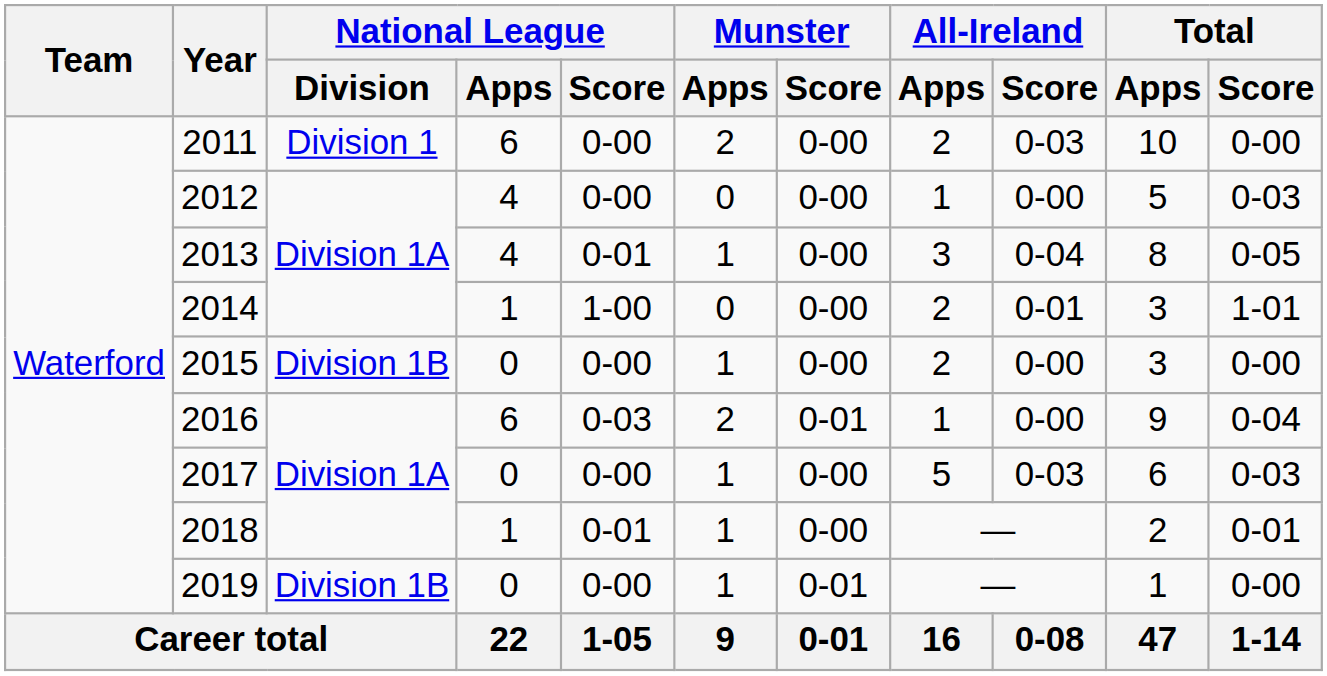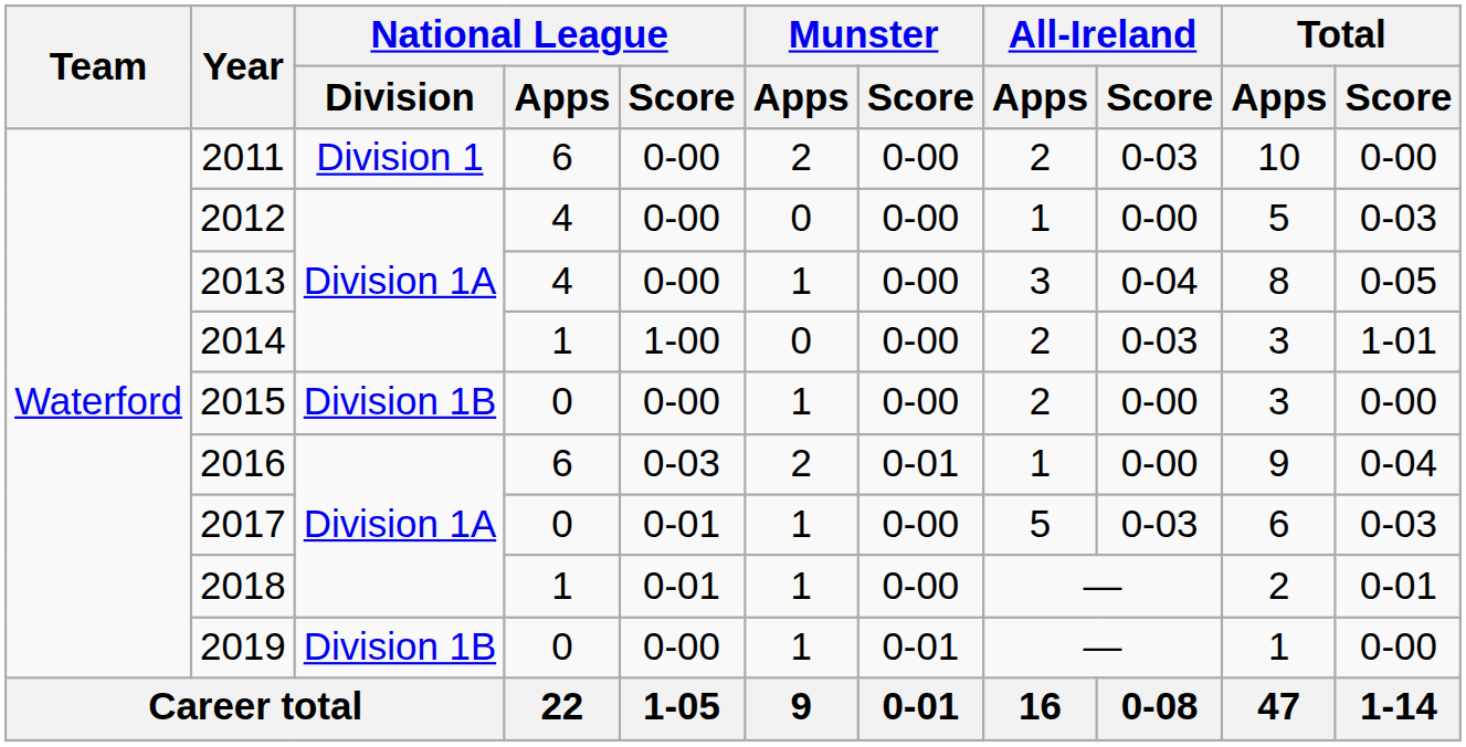 <table class="wikitable" style="text-align:center">
 <tr>
 <th rowspan="2">Team</th>
 <th rowspan="2">Year</th>
 <th colspan="3"><a href='#'>National League</a></th>
 <th colspan="2"><a href='#'>Munster</a></th>
 <th colspan="2"><a href='#'>All-Ireland</a></th>
 <th colspan="2">Total</th>
 </tr>
 <tr>
 <th>Division</th>
 <th>Apps</th>
 <th>Score</th>
 <th>Apps</th>
 <th>Score</th>
 <th>Apps</th>
 <th>Score</th>
 <th>Apps</th>
 <th>Score</th>
 </tr>
 <tr>
 <td rowspan="9"><a href='#'>Waterford</a></td>
 <td>2011</td>
 <td rowspan="1"><a href='#'>Division 1</a></td>
 <td>6</td>
 <td>0-00</td>
 <td>2</td>
 <td>0-00</td>
 <td>2</td>
 <td>0-03</td>
 <td>10</td>
 <td>0-00</td>
 </tr>
 <tr>
 <td>2012</td>
 <td rowspan="3"><a href='#'>Division 1A</a></td>
 <td>4</td>
 <td>0-00</td>
 <td>0</td>
 <td>0-00</td>
 <td>1</td>
 <td>0-00</td>
 <td>5</td>
 <td>0-03</td>
 </tr>
 <tr>
 <td>2013</td>
 <td>4</td>
-<td>0-01</td>
+<td>0-00</td>
 <td>1</td>
 <td>0-00</td>
 <td>3</td>
 <td>0-04</td>
 <td>8</td>
 <td>0-05</td>
 </tr>
 <tr>
 <td>2014</td>
 <td>1</td>
 <td>1-00</td>
 <td>0</td>
 <td>0-00</td>
 <td>2</td>
-<td>0-01</td>
+<td>0-03</td>
 <td>3</td>
 <td>1-01</td>
 </tr>
 <tr>
 <td>2015</td>
 <td rowspan="1"><a href='#'>Division 1B</a></td>
 <td>0</td>
 <td>0-00</td>
 <td>1</td>
 <td>0-00</td>
 <td>2</td>
 <td>0-00</td>
 <td>3</td>
 <td>0-00</td>
 </tr>
 <tr>
 <td>2016</td>
 <td rowspan="3"><a href='#'>Division 1A</a></td>
 <td>6</td>
 <td>0-03</td>
 <td>2</td>
 <td>0-01</td>
 <td>1</td>
 <td>0-00</td>
 <td>9</td>
 <td>0-04</td>
 </tr>
 <tr>
 <td>2017</td>
 <td>0</td>
-<td>0-00</td>
+<td>0-01</td>
 <td>1</td>
 <td>0-00</td>
 <td>5</td>
 <td>0-03</td>
 <td>6</td>
 <td>0-03</td>
 </tr>
 <tr>
 <td>2018</td>
 <td>1</td>
 <td>0-01</td>
 <td>1</td>
 <td>0-00</td>
 <td colspan=2>—</td>
 <td>2</td>
 <td>0-01</td>
 </tr>
 <tr>
 <td>2019</td>
 <td rowspan="1"><a href='#'>Division 1B</a></td>
 <td>0</td>
 <td>0-00</td>
 <td>1</td>
 <td>0-01</td>
 <td colspan=2>—</td>
 <td>1</td>
 <td>0-00</td>
 </tr>
 <tr>
 <th colspan="3">Career total</th>
 <th>22</th>
 <th>1-05</th>
 <th>9</th>
 <th>0-01</th>
 <th>16</th>
 <th>0-08</th>
 <th>47</th>
 <th>1-14</th>
 </tr>
 </table>
